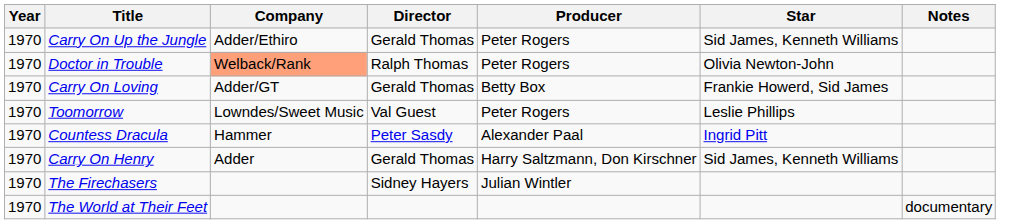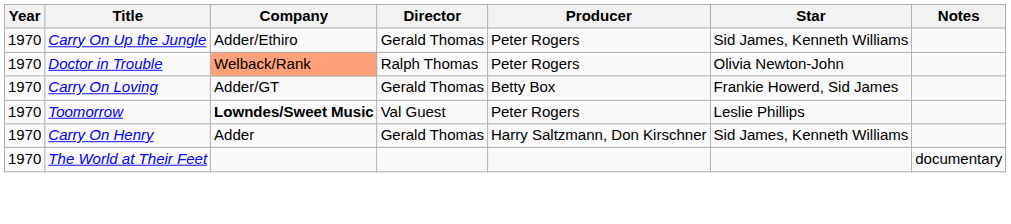 <table class="wikitable sortable">
 <tr>
 <th>Year</th>
 <th>Title</th>
 <th>Company</th>
 <th>Director</th>
 <th>Producer</th>
 <th>Star</th>
 <th>Notes</th>
 </tr>
 <tr>
 <td>1970</td>
 <td><em><a href='#'>Carry On Up the Jungle</a></em></td>
 <td>Adder/Ethiro</td>
 <td>Gerald Thomas</td>
 <td>Peter Rogers</td>
 <td>Sid James, Kenneth Williams</td>
 <td></td>
 </tr>
 <tr>
 <td>1970</td>
 <td><em><a href='#'>Doctor in Trouble</a></em></td>
 <td style="background: lightsalmon;">Welback/Rank</td>
 <td>Ralph Thomas</td>
 <td>Peter Rogers</td>
 <td>Olivia Newton-John</td>
 <td></td>
 </tr>
 <tr>
 <td>1970</td>
 <td><em><a href='#'>Carry On Loving</a></em></td>
 <td>Adder/GT</td>
 <td>Gerald Thomas</td>
 <td>Betty Box</td>
 <td>Frankie Howerd, Sid James</td>
 <td></td>
 </tr>
 <tr>
 <td>1970</td>
 <td><em><a href='#'>Toomorrow</a></em></td>
-<td>Lowndes/Sweet Music</td>
+<td><strong>Lowndes/Sweet Music</strong></td>
 <td>Val Guest</td>
 <td>Peter Rogers</td>
 <td>Leslie Phillips</td>
-<td></td>
-</tr>
-<tr>
-<td>1970</td>
-<td><em><a href='#'>Countess Dracula</a></em></td>
-<td>Hammer</td>
-<td><a href='#'>Peter Sasdy</a></td>
-<td>Alexander Paal</td>
-<td><a href='#'>Ingrid Pitt</a></td>
 <td></td>
 </tr>
 <tr>
 <td>1970</td>
 <td><em><a href='#'>Carry On Henry</a></em></td>
 <td>Adder</td>
 <td>Gerald Thomas</td>
 <td>Harry Saltzmann, Don Kirschner</td>
 <td>Sid James, Kenneth Williams</td>
 <td></td>
 </tr>
 <tr>
 <td>1970</td>
-<td><em><a href='#'>The Firechasers</a></em></td>
-<td></td>
-<td>Sidney Hayers</td>
-<td>Julian Wintler</td>
-<td></td>
-<td></td>
-</tr>
-<tr>
-<td>1970</td>
 <td><em><a href='#'>The World at Their Feet</a></em></td>
 <td></td>
 <td></td>
 <td></td>
 <td></td>
 <td>documentary</td>
 </tr>
 </table>
